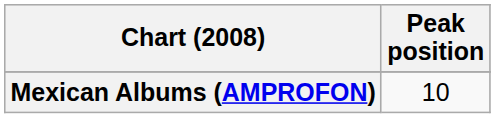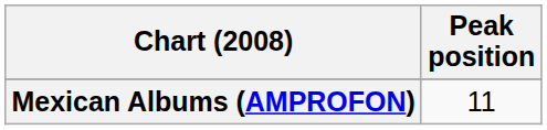 <table class="wikitable sortable plainrowheaders" style="text-align:center">
 <tr>
 <th scope="col">Chart (2008)</th>
 <th scope="col">Peak<br>position</th>
 </tr>
 <tr>
 </tr>
 <tr>
 </tr>
 <tr>
 </tr>
 <tr>
 <th scope="row">Mexican Albums (<a href='#'>AMPROFON</a>)</th>
-<td>10</td>
+<td>11</td>
 </tr>
 </table>
